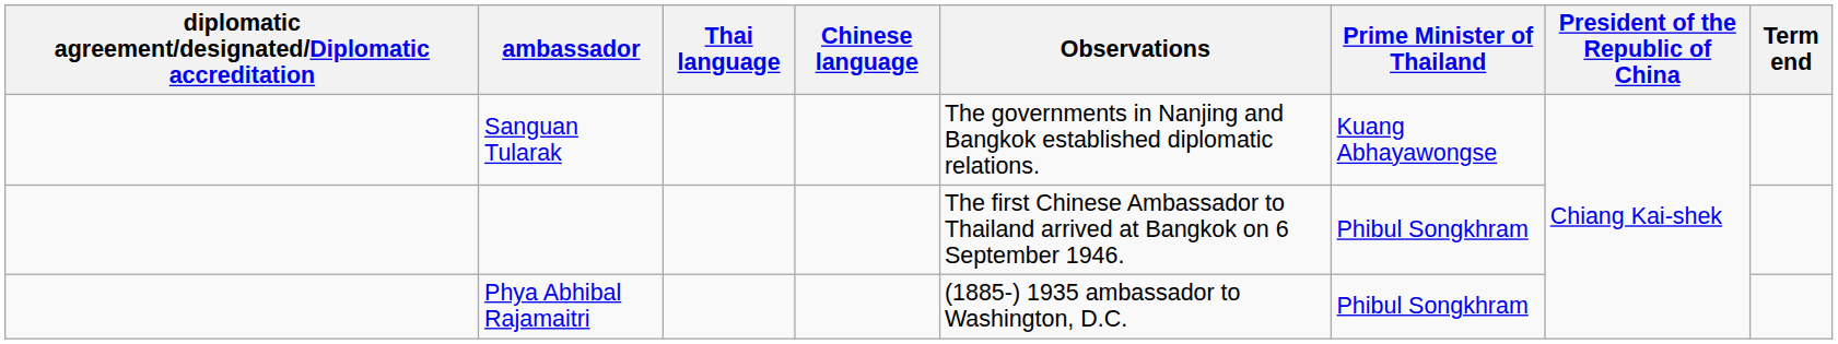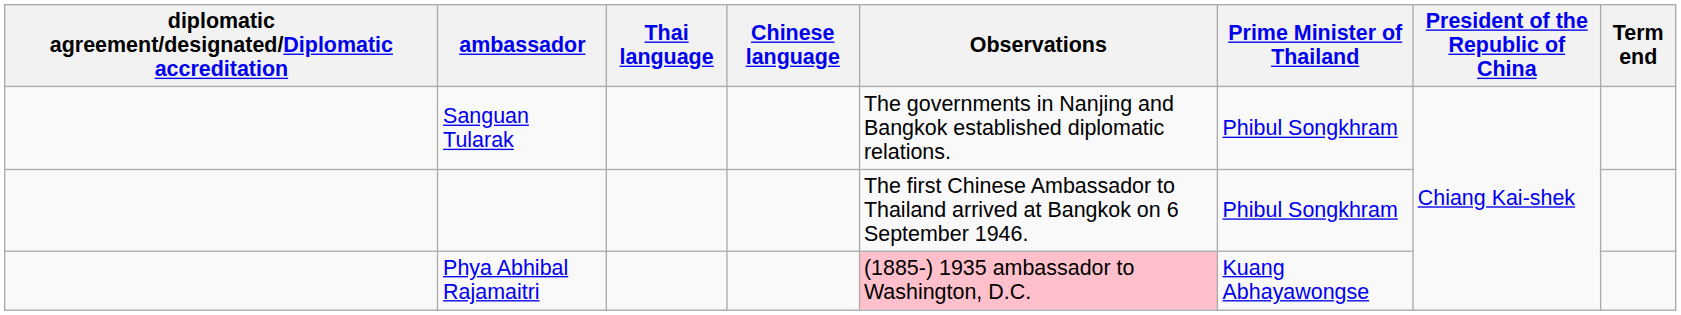 <table class="wikitable sortable">
 <tr>
 <th>diplomatic agreement/designated/<a href='#'>Diplomatic accreditation</a></th>
 <th><a href='#'>ambassador</a></th>
 <th><a href='#'>Thai language</a></th>
 <th><a href='#'>Chinese language</a></th>
 <th>Observations</th>
 <th><a href='#'>Prime Minister of Thailand</a></th>
 <th><a href='#'>President of the Republic of China</a></th>
 <th>Term end</th>
 </tr>
 <tr>
 <td></td>
 <td><a href='#'>Sanguan Tularak</a></td>
 <td></td>
 <td></td>
 <td>The governments in Nanjing and Bangkok established diplomatic relations.</td>
-<td><a href='#'>Kuang Abhayawongse</a></td>
+<td><a href='#'>Phibul Songkhram</a></td>
 <td rowspan=3><a href='#'>Chiang Kai-shek</a></td>
 <td></td>
 </tr>
 <tr>
 <td></td>
 <td></td>
 <td></td>
 <td></td>
 <td>The first Chinese Ambassador to Thailand arrived at Bangkok on 6 September 1946.</td>
 <td><a href='#'>Phibul Songkhram</a></td>
 <td></td>
 </tr>
 <tr>
 <td></td>
 <td><a href='#'>Phya Abhibal Rajamaitri</a></td>
 <td></td>
 <td></td>
-<td>(1885-) 1935 ambassador to Washington, D.C.</td>
-<td><a href='#'>Phibul Songkhram</a></td>
+<td style="background: pink;">(1885-) 1935 ambassador to Washington, D.C.</td>
+<td><a href='#'>Kuang Abhayawongse</a></td>
 <td></td>
 </tr>
 </table>
